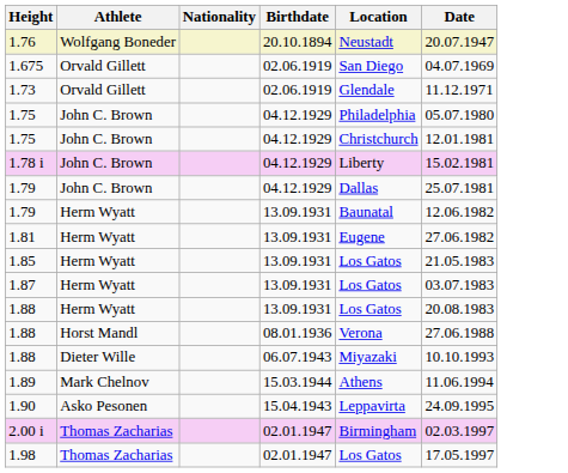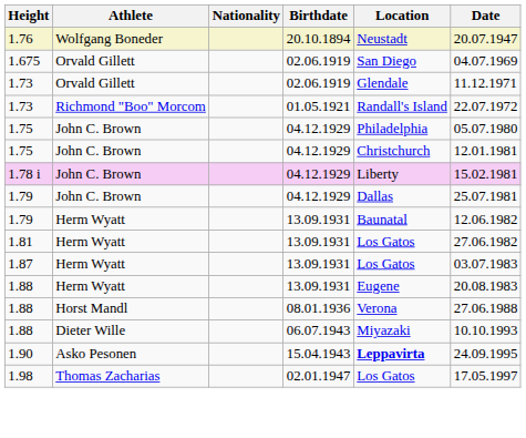 <table class="wikitable">
 <tr>
 <th>Height</th>
 <th>Athlete</th>
 <th>Nationality</th>
 <th>Birthdate</th>
 <th>Location</th>
 <th>Date</th>
 </tr>
 <tr style="background:#f6f5ce;">
 <td>1.76</td>
 <td>Wolfgang Boneder</td>
 <td></td>
 <td>20.10.1894</td>
 <td><a href='#'>Neustadt</a></td>
 <td>20.07.1947</td>
 </tr>
 <tr>
 <td>1.675</td>
 <td>Orvald Gillett</td>
 <td></td>
 <td>02.06.1919</td>
 <td><a href='#'>San Diego</a></td>
 <td>04.07.1969</td>
 </tr>
 <tr>
 <td>1.73</td>
 <td>Orvald Gillett</td>
 <td></td>
 <td>02.06.1919</td>
 <td><a href='#'>Glendale</a></td>
 <td>11.12.1971</td>
+</tr>
+<tr>
+<td>1.73</td>
+<td><a href='#'>Richmond "Boo" Morcom</a></td>
+<td></td>
+<td>01.05.1921</td>
+<td><a href='#'>Randall's Island</a></td>
+<td>22.07.1972</td>
 </tr>
 <tr>
 <td>1.75</td>
 <td>John C. Brown</td>
 <td></td>
 <td>04.12.1929</td>
 <td><a href='#'>Philadelphia</a></td>
 <td>05.07.1980</td>
 </tr>
 <tr>
 <td>1.75</td>
 <td>John C. Brown</td>
 <td></td>
 <td>04.12.1929</td>
 <td><a href='#'>Christchurch</a></td>
 <td>12.01.1981</td>
 </tr>
 <tr style="background:#f6cef5;">
 <td>1.78 i</td>
 <td>John C. Brown</td>
 <td></td>
 <td>04.12.1929</td>
 <td>Liberty</td>
 <td>15.02.1981</td>
 </tr>
 <tr>
 <td>1.79</td>
 <td>John C. Brown</td>
 <td></td>
 <td>04.12.1929</td>
 <td><a href='#'>Dallas</a></td>
 <td>25.07.1981</td>
 </tr>
 <tr>
 <td>1.79</td>
 <td>Herm Wyatt</td>
 <td></td>
 <td>13.09.1931</td>
 <td><a href='#'>Baunatal</a></td>
 <td>12.06.1982</td>
 </tr>
 <tr>
 <td>1.81</td>
 <td>Herm Wyatt</td>
 <td></td>
 <td>13.09.1931</td>
-<td><a href='#'>Eugene</a></td>
+<td><a href='#'>Los Gatos</a></td>
 <td>27.06.1982</td>
-</tr>
-<tr>
-<td>1.85</td>
-<td>Herm Wyatt</td>
-<td></td>
-<td>13.09.1931</td>
-<td><a href='#'>Los Gatos</a></td>
-<td>21.05.1983</td>
 </tr>
 <tr>
 <td>1.87</td>
 <td>Herm Wyatt</td>
 <td></td>
 <td>13.09.1931</td>
 <td><a href='#'>Los Gatos</a></td>
 <td>03.07.1983</td>
 </tr>
 <tr>
 <td>1.88</td>
 <td>Herm Wyatt</td>
 <td></td>
 <td>13.09.1931</td>
-<td><a href='#'>Los Gatos</a></td>
+<td><a href='#'>Eugene</a></td>
 <td>20.08.1983</td>
 </tr>
 <tr>
 <td>1.88</td>
 <td>Horst Mandl</td>
 <td></td>
 <td>08.01.1936</td>
 <td><a href='#'>Verona</a></td>
 <td>27.06.1988</td>
 </tr>
 <tr>
 <td>1.88</td>
 <td>Dieter Wille</td>
 <td></td>
 <td>06.07.1943</td>
 <td><a href='#'>Miyazaki</a></td>
 <td>10.10.1993</td>
 </tr>
 <tr>
-<td>1.89</td>
-<td>Mark Chelnov</td>
-<td></td>
-<td>15.03.1944</td>
-<td><a href='#'>Athens</a></td>
-<td>11.06.1994</td>
-</tr>
-<tr>
 <td>1.90</td>
 <td>Asko Pesonen</td>
 <td></td>
 <td>15.04.1943</td>
-<td><a href='#'>Leppavirta</a></td>
+<td><strong><a href='#'>Leppavirta</a></strong></td>
 <td>24.09.1995</td>
-</tr>
-<tr style="background:#f6cef5;">
-<td>2.00 i</td>
-<td><a href='#'>Thomas Zacharias</a></td>
-<td></td>
-<td>02.01.1947</td>
-<td><a href='#'>Birmingham</a></td>
-<td>02.03.1997</td>
 </tr>
 <tr>
 <td>1.98</td>
 <td><a href='#'>Thomas Zacharias</a></td>
 <td></td>
 <td>02.01.1947</td>
 <td><a href='#'>Los Gatos</a></td>
 <td>17.05.1997</td>
 </tr>
 </table>
